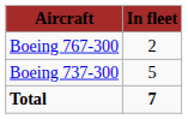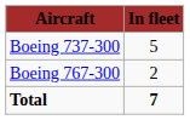 <table class="wikitable" border="1" style="margin:1em auto;">
 <tr>
 <th style="background-color:brown;"><span>Aircraft</span></th>
 <th style="background-color:brown;"><span>In fleet</span></th>
 </tr>
 <tr>
+<td><a href='#'>Boeing 737-300</a></td>
+<td align="center">5</td>
+</tr>
+<tr>
 <td><a href='#'>Boeing 767-300</a></td>
 <td align="center">2</td>
-</tr>
-<tr>
-<td><a href='#'>Boeing 737-300</a></td>
-<td align="center">5</td>
 </tr>
 <tr>
 <td><strong>Total</strong></td>
 <td align="center"><strong>7</strong></td>
 </tr>
 </table>
